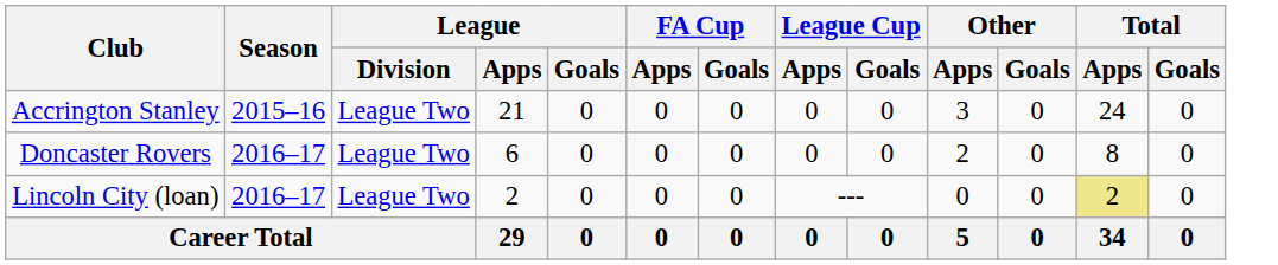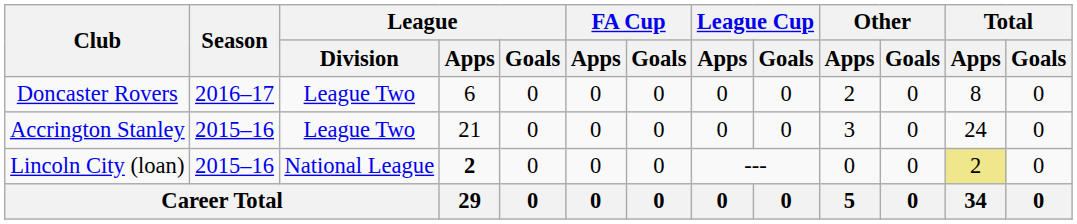 <table class="wikitable" style="text-align: center;">
 <tr>
 <th rowspan="2">Club</th>
 <th rowspan="2">Season</th>
 <th colspan="3">League</th>
 <th colspan="2"><a href='#'>FA Cup</a></th>
 <th colspan="2"><a href='#'>League Cup</a></th>
 <th colspan="2">Other</th>
 <th colspan="2">Total</th>
 </tr>
 <tr>
 <th>Division</th>
 <th>Apps</th>
 <th>Goals</th>
 <th>Apps</th>
 <th>Goals</th>
 <th>Apps</th>
 <th>Goals</th>
 <th>Apps</th>
 <th>Goals</th>
 <th>Apps</th>
 <th>Goals</th>
 </tr>
 <tr>
+<td><a href='#'>Doncaster Rovers</a></td>
+<td><a href='#'>2016–17</a></td>
+<td><a href='#'>League Two</a></td>
+<td>6</td>
+<td>0</td>
+<td>0</td>
+<td>0</td>
+<td>0</td>
+<td>0</td>
+<td>2</td>
+<td>0</td>
+<td>8</td>
+<td>0</td>
+</tr>
+<tr>
 <td><a href='#'>Accrington Stanley</a></td>
 <td><a href='#'>2015–16</a></td>
 <td><a href='#'>League Two</a></td>
 <td>21</td>
 <td>0</td>
 <td>0</td>
 <td>0</td>
 <td>0</td>
 <td>0</td>
 <td>3</td>
 <td>0</td>
 <td>24</td>
 <td>0</td>
 </tr>
 <tr>
-<td><a href='#'>Doncaster Rovers</a></td>
-<td><a href='#'>2016–17</a></td>
-<td><a href='#'>League Two</a></td>
-<td>6</td>
-<td>0</td>
-<td>0</td>
-<td>0</td>
-<td>0</td>
-<td>0</td>
-<td>2</td>
-<td>0</td>
-<td>8</td>
-<td>0</td>
-</tr>
-<tr>
 <td><a href='#'>Lincoln City</a> (loan)</td>
-<td><a href='#'>2016–17</a></td>
-<td><a href='#'>League Two</a></td>
-<td>2</td>
+<td><a href='#'>2015–16</a></td>
+<td><a href='#'>National League</a></td>
+<td><strong>2</strong></td>
 <td>0</td>
 <td>0</td>
 <td>0</td>
 <td colspan="2">---</td>
 <td>0</td>
 <td>0</td>
 <td style="background: khaki;">2</td>
 <td>0</td>
 </tr>
 <tr>
 <th colspan="3">Career Total</th>
 <th>29</th>
 <th>0</th>
 <th>0</th>
 <th>0</th>
 <th>0</th>
 <th>0</th>
 <th>5</th>
 <th>0</th>
 <th>34</th>
 <th>0</th>
 </tr>
 </table>
